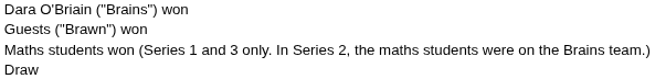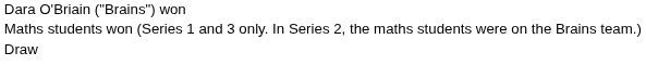 <table>
 <tr>
 <td></td>
 <td>Dara O'Briain ("Brains") won</td>
-</tr>
-<tr>
-<td></td>
-<td>Guests ("Brawn") won</td>
 </tr>
 <tr>
 <td></td>
 <td>Maths students won (Series 1 and 3 only. In Series 2, the maths students were on the Brains team.)</td>
 </tr>
 <tr>
 <td></td>
 <td>Draw</td>
 </tr>
 </table>
